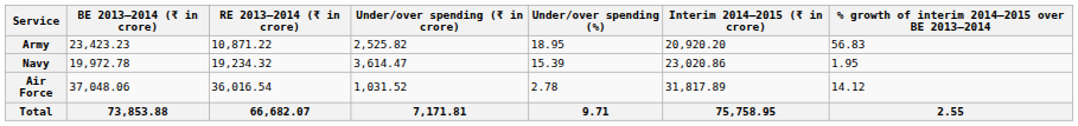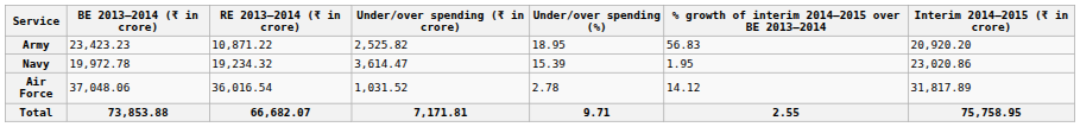 <table class="wikitable">
 <tr>
 <th>Service</th>
 <th>BE 2013–2014 (₹ in crore)</th>
 <th>RE 2013–2014 (₹ in crore)</th>
 <th>Under/over spending (₹ in crore)</th>
 <th>Under/over spending (%)</th>
+<th>% growth of interim 2014–2015 over BE 2013–2014</th>
 <th>Interim 2014–2015 (₹ in crore)</th>
-<th>% growth of interim 2014–2015 over BE 2013–2014</th>
 </tr>
 <tr>
 <th>Army</th>
 <td>23,423.23</td>
 <td>10,871.22</td>
 <td>2,525.82</td>
 <td>18.95</td>
+<td>56.83</td>
 <td>20,920.20</td>
-<td>56.83</td>
 </tr>
 <tr>
 <th>Navy</th>
 <td>19,972.78</td>
 <td>19,234.32</td>
 <td>3,614.47</td>
 <td>15.39</td>
+<td>1.95</td>
 <td>23,020.86</td>
-<td>1.95</td>
 </tr>
 <tr>
 <th>Air Force</th>
 <td>37,048.06</td>
 <td>36,016.54</td>
 <td>1,031.52</td>
 <td>2.78</td>
+<td>14.12</td>
 <td>31,817.89</td>
-<td>14.12</td>
 </tr>
 <tr>
 <th>Total</th>
 <th>73,853.88</th>
 <th>66,682.07</th>
 <th>7,171.81</th>
 <th>9.71</th>
+<th>2.55</th>
 <th>75,758.95</th>
-<th>2.55</th>
 </tr>
 </table>
